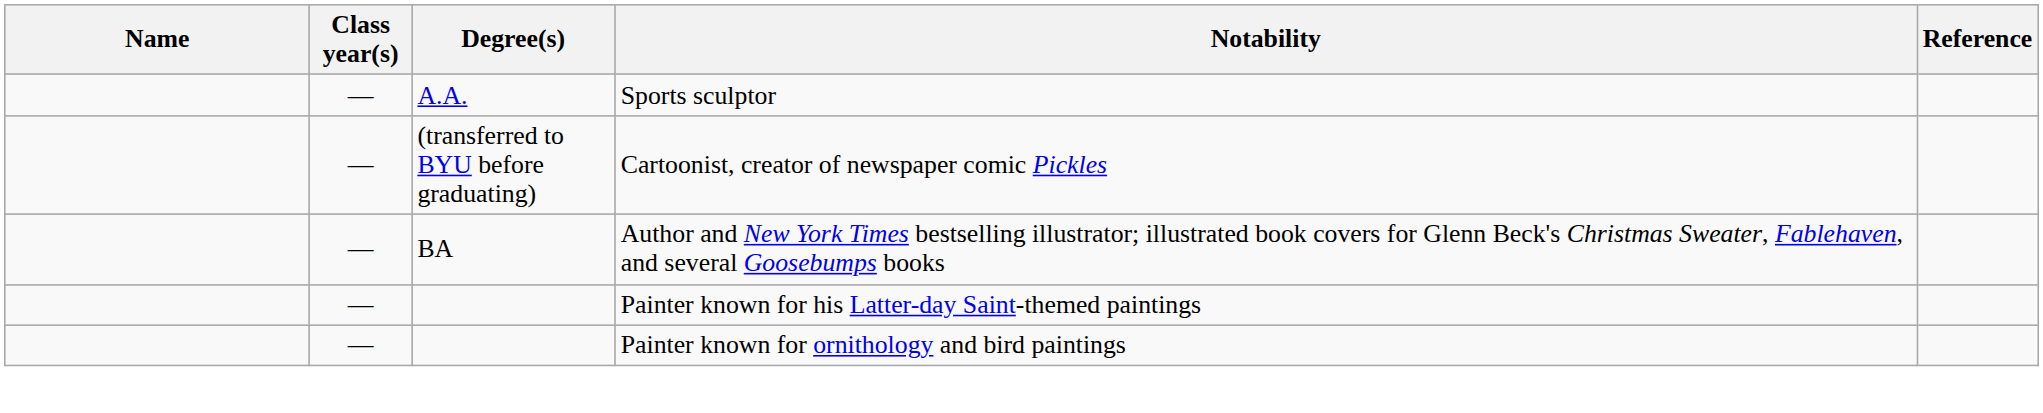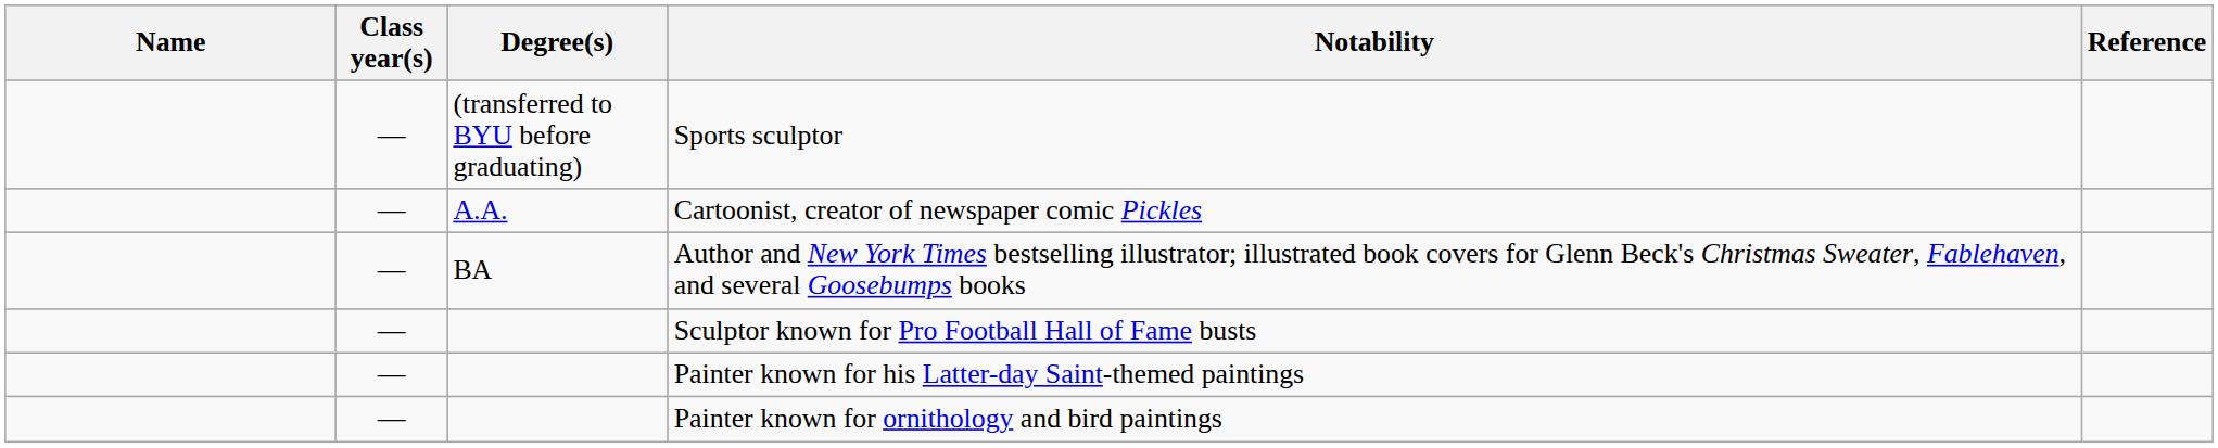 <table class="wikitable sortable" style="width:100%">
 <tr>
 <th width="15%">Name</th>
 <th width="5%">Class year(s)</th>
 <th width="10%">Degree(s)</th>
 <th width="*" class="unsortable">Notability</th>
 <th width="5%" class="unsortable">Reference</th>
 </tr>
 <tr>
 <td></td>
 <td align="center">—</td>
-<td><a href='#'>A.A.</a></td>
+<td>(transferred to <a href='#'>BYU</a> before graduating)</td>
 <td>Sports sculptor</td>
 <td align="center"></td>
 </tr>
 <tr>
 <td></td>
 <td align="center">—</td>
-<td>(transferred to <a href='#'>BYU</a> before graduating)</td>
+<td><a href='#'>A.A.</a></td>
 <td>Cartoonist, creator of newspaper comic <em><a href='#'>Pickles</a></em></td>
 <td align="center"></td>
 </tr>
 <tr>
 <td></td>
 <td align="center">—</td>
 <td>BA</td>
 <td>Author and <em><a href='#'>New York Times</a></em> bestselling illustrator; illustrated book covers for Glenn Beck's <em>Christmas Sweater</em>, <em><a href='#'>Fablehaven</a></em>, and several <em><a href='#'>Goosebumps</a></em> books</td>
+<td align="center"></td>
+</tr>
+<tr>
+<td></td>
+<td align="center">—</td>
+<td></td>
+<td>Sculptor known for <a href='#'>Pro Football Hall of Fame</a> busts</td>
 <td align="center"></td>
 </tr>
 <tr>
 <td></td>
 <td align="center">—</td>
 <td></td>
 <td>Painter known for his <a href='#'>Latter-day Saint</a>-themed paintings</td>
 <td align="center"></td>
 </tr>
 <tr>
 <td></td>
 <td align="center">—</td>
 <td></td>
 <td>Painter known for <a href='#'>ornithology</a> and bird paintings</td>
 <td align="center"></td>
 </tr>
 </table>
